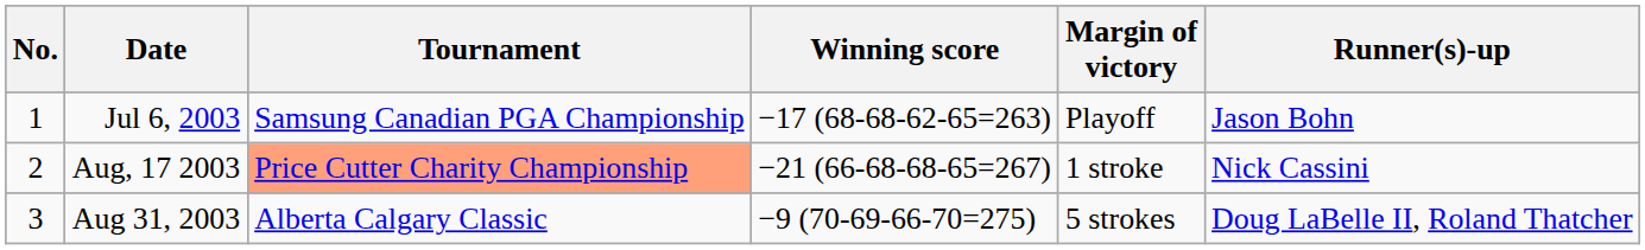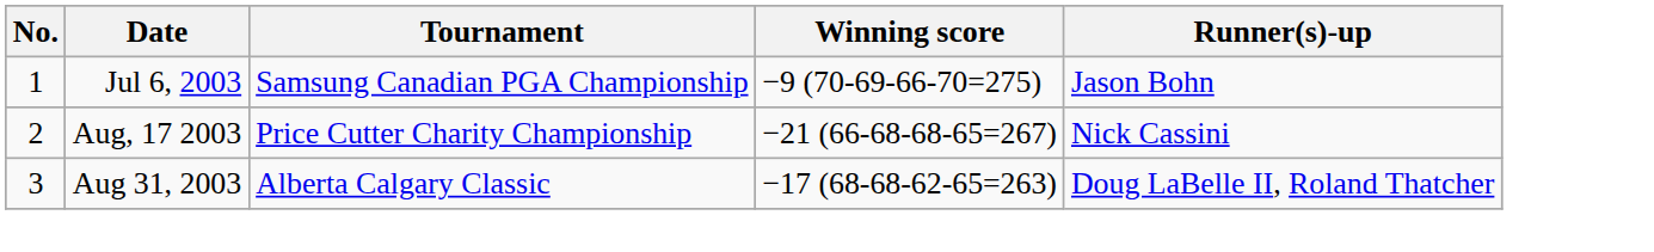 <table class="wikitable" style="font-size:95%;">
 <tr>
 <th>No.</th>
 <th>Date</th>
 <th>Tournament</th>
 <th>Winning score</th>
-<th>Margin of<br>victory</th>
 <th>Runner(s)-up</th>
 </tr>
 <tr>
 <td align=center>1</td>
 <td align=right>Jul 6, <a href='#'>2003</a></td>
 <td><a href='#'>Samsung Canadian PGA Championship</a></td>
-<td>−17 (68-68-62-65=263)</td>
-<td>Playoff</td>
+<td>−9 (70-69-66-70=275)</td>
 <td> <a href='#'>Jason Bohn</a></td>
 </tr>
 <tr>
 <td align=center>2</td>
 <td align=right>Aug, 17 2003</td>
-<td style="background: lightsalmon;"><a href='#'>Price Cutter Charity Championship</a></td>
+<td><a href='#'>Price Cutter Charity Championship</a></td>
 <td>−21 (66-68-68-65=267)</td>
-<td>1 stroke</td>
 <td> <a href='#'>Nick Cassini</a></td>
 </tr>
 <tr>
 <td align=center>3</td>
 <td align=right>Aug 31, 2003</td>
 <td><a href='#'>Alberta Calgary Classic</a></td>
-<td>−9 (70-69-66-70=275)</td>
-<td>5 strokes</td>
+<td>−17 (68-68-62-65=263)</td>
 <td> <a href='#'>Doug LaBelle II</a>,  <a href='#'>Roland Thatcher</a></td>
 </tr>
 </table>
